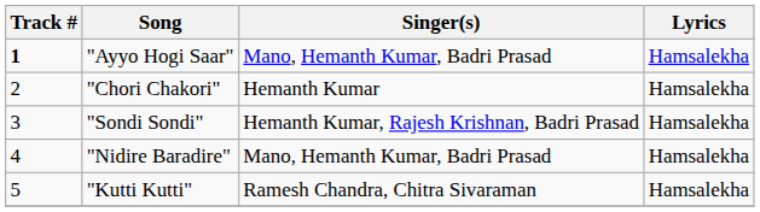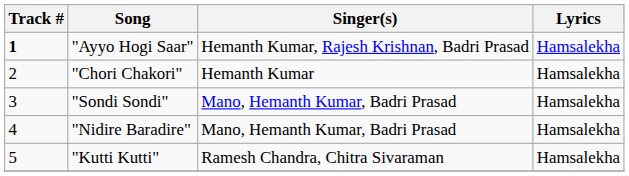 <table class="wikitable" style="font-size:95%;">
 <tr>
 <th>Track #</th>
 <th>Song</th>
 <th>Singer(s)</th>
 <th>Lyrics</th>
 </tr>
 <tr>
 <td><strong>1</strong></td>
 <td>"Ayyo Hogi Saar"</td>
-<td><a href='#'>Mano</a>, <a href='#'>Hemanth Kumar</a>, Badri Prasad</td>
+<td>Hemanth Kumar, <a href='#'>Rajesh Krishnan</a>, Badri Prasad</td>
 <td><a href='#'>Hamsalekha</a></td>
 </tr>
 <tr>
 <td>2</td>
 <td>"Chori Chakori"</td>
 <td>Hemanth Kumar</td>
 <td>Hamsalekha</td>
 </tr>
 <tr>
 <td>3</td>
 <td>"Sondi Sondi"</td>
-<td>Hemanth Kumar, <a href='#'>Rajesh Krishnan</a>, Badri Prasad</td>
+<td><a href='#'>Mano</a>, <a href='#'>Hemanth Kumar</a>, Badri Prasad</td>
 <td>Hamsalekha</td>
 </tr>
 <tr>
 <td>4</td>
 <td>"Nidire Baradire"</td>
 <td>Mano, Hemanth Kumar, Badri Prasad</td>
 <td>Hamsalekha</td>
 </tr>
 <tr>
 <td>5</td>
 <td>"Kutti Kutti"</td>
 <td>Ramesh Chandra, Chitra Sivaraman</td>
 <td>Hamsalekha</td>
 </tr>
 <tr>
 </tr>
 </table>
